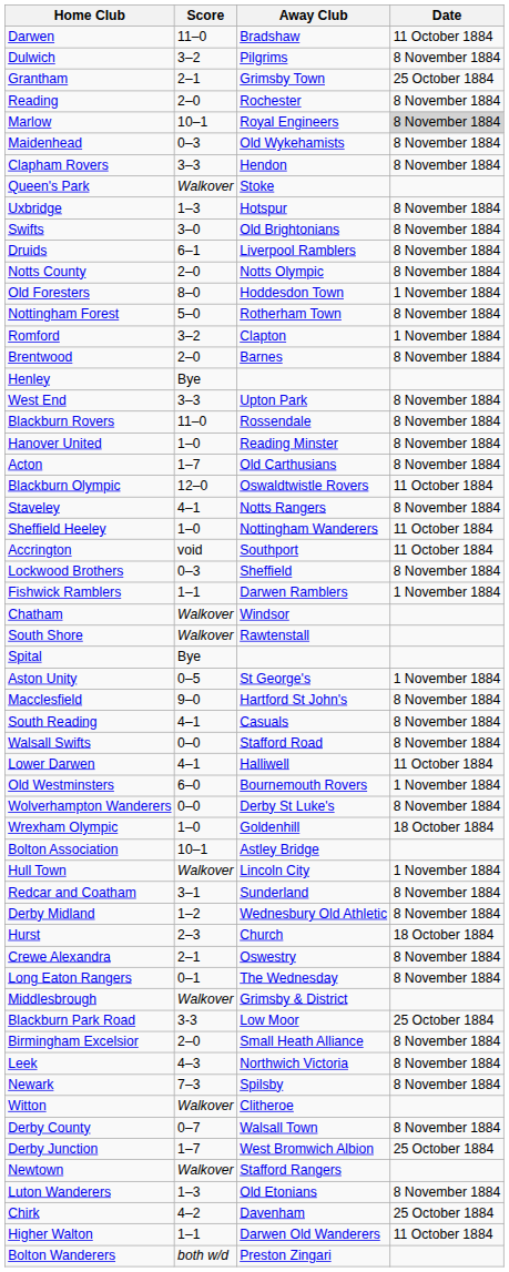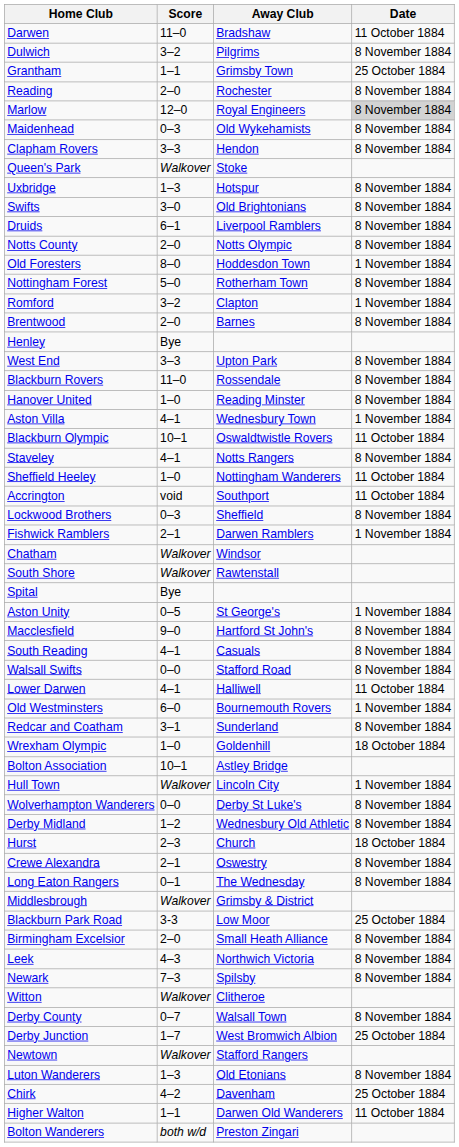 <table class="wikitable">
 <tr>
 <th>Home Club</th>
 <th>Score</th>
 <th>Away Club</th>
 <th>Date</th>
 </tr>
 <tr>
 <td><a href='#'>Darwen</a></td>
 <td>11–0</td>
 <td><a href='#'>Bradshaw</a></td>
 <td>11 October 1884</td>
 </tr>
 <tr>
 <td><a href='#'>Dulwich</a></td>
 <td>3–2</td>
 <td><a href='#'>Pilgrims</a></td>
 <td>8 November 1884</td>
 </tr>
 <tr>
 <td><a href='#'>Grantham</a></td>
-<td>2–1</td>
+<td>1–1</td>
 <td><a href='#'>Grimsby Town</a></td>
 <td>25 October 1884</td>
 </tr>
 <tr>
 <td><a href='#'>Reading</a></td>
 <td>2–0</td>
 <td><a href='#'>Rochester</a></td>
 <td>8 November 1884</td>
 </tr>
 <tr>
 <td><a href='#'>Marlow</a></td>
-<td>10–1</td>
+<td>12–0</td>
 <td><a href='#'>Royal Engineers</a></td>
 <td style="background: lightgrey;">8 November 1884</td>
 </tr>
 <tr>
 <td><a href='#'>Maidenhead</a></td>
 <td>0–3</td>
 <td><a href='#'>Old Wykehamists</a></td>
 <td>8 November 1884</td>
 </tr>
 <tr>
 <td><a href='#'>Clapham Rovers</a></td>
 <td>3–3</td>
 <td><a href='#'>Hendon</a></td>
 <td>8 November 1884</td>
 </tr>
 <tr>
 <td><a href='#'>Queen's Park</a> </td>
 <td><em>Walkover</em></td>
 <td><a href='#'>Stoke</a></td>
 <td></td>
 </tr>
 <tr>
 <td><a href='#'>Uxbridge</a></td>
 <td>1–3</td>
 <td><a href='#'>Hotspur</a></td>
 <td>8 November 1884</td>
 </tr>
 <tr>
 <td><a href='#'>Swifts</a></td>
 <td>3–0</td>
 <td><a href='#'>Old Brightonians</a></td>
 <td>8 November 1884</td>
 </tr>
 <tr>
 <td><a href='#'>Druids</a> </td>
 <td>6–1</td>
 <td><a href='#'>Liverpool Ramblers</a></td>
 <td>8 November 1884</td>
 </tr>
 <tr>
 <td><a href='#'>Notts County</a></td>
 <td>2–0</td>
 <td><a href='#'>Notts Olympic</a></td>
 <td>8 November 1884</td>
 </tr>
 <tr>
 <td><a href='#'>Old Foresters</a></td>
 <td>8–0</td>
 <td><a href='#'>Hoddesdon Town</a></td>
 <td>1 November 1884</td>
 </tr>
 <tr>
 <td><a href='#'>Nottingham Forest</a></td>
 <td>5–0</td>
 <td><a href='#'>Rotherham Town</a></td>
 <td>8 November 1884</td>
 </tr>
 <tr>
 <td><a href='#'>Romford</a></td>
 <td>3–2</td>
 <td><a href='#'>Clapton</a></td>
 <td>1 November 1884</td>
 </tr>
 <tr>
 <td><a href='#'>Brentwood</a></td>
 <td>2–0</td>
 <td><a href='#'>Barnes</a></td>
 <td>8 November 1884</td>
 </tr>
 <tr>
 <td><a href='#'>Henley</a></td>
 <td>Bye</td>
 <td></td>
 <td></td>
 </tr>
 <tr>
 <td><a href='#'>West End</a></td>
 <td>3–3</td>
 <td><a href='#'>Upton Park</a></td>
 <td>8 November 1884</td>
 </tr>
 <tr>
 <td><a href='#'>Blackburn Rovers</a></td>
 <td>11–0</td>
 <td><a href='#'>Rossendale</a></td>
 <td>8 November 1884</td>
 </tr>
 <tr>
 <td><a href='#'>Hanover United</a></td>
 <td>1–0</td>
 <td><a href='#'>Reading Minster</a></td>
 <td>8 November 1884</td>
 </tr>
 <tr>
-<td><a href='#'>Acton</a></td>
-<td>1–7</td>
-<td><a href='#'>Old Carthusians</a></td>
-<td>8 November 1884</td>
+<td><a href='#'>Aston Villa</a></td>
+<td>4–1</td>
+<td><a href='#'>Wednesbury Town</a></td>
+<td>1 November 1884</td>
 </tr>
 <tr>
 <td><a href='#'>Blackburn Olympic</a></td>
-<td>12–0</td>
+<td>10–1</td>
 <td><a href='#'>Oswaldtwistle Rovers</a></td>
 <td>11 October 1884</td>
 </tr>
 <tr>
 <td><a href='#'>Staveley</a></td>
 <td>4–1</td>
 <td><a href='#'>Notts Rangers</a></td>
 <td>8 November 1884</td>
 </tr>
 <tr>
 <td><a href='#'>Sheffield Heeley</a></td>
 <td>1–0</td>
 <td><a href='#'>Nottingham Wanderers</a></td>
 <td>11 October 1884</td>
 </tr>
 <tr>
 <td><a href='#'>Accrington</a></td>
 <td>void</td>
 <td><a href='#'>Southport</a></td>
 <td>11 October 1884</td>
 </tr>
 <tr>
 <td><a href='#'>Lockwood Brothers</a></td>
 <td>0–3</td>
 <td><a href='#'>Sheffield</a></td>
 <td>8 November 1884</td>
 </tr>
 <tr>
 <td><a href='#'>Fishwick Ramblers</a></td>
-<td>1–1</td>
+<td>2–1</td>
 <td><a href='#'>Darwen Ramblers</a></td>
 <td>1 November 1884</td>
 </tr>
 <tr>
 <td><a href='#'>Chatham</a></td>
 <td><em>Walkover</em></td>
 <td><a href='#'>Windsor</a></td>
 <td></td>
 </tr>
 <tr>
 <td><a href='#'>South Shore</a></td>
 <td><em>Walkover</em></td>
 <td><a href='#'>Rawtenstall</a></td>
 <td></td>
 </tr>
 <tr>
 <td><a href='#'>Spital</a></td>
 <td>Bye</td>
 <td></td>
 <td></td>
 </tr>
 <tr>
 <td><a href='#'>Aston Unity</a></td>
 <td>0–5</td>
 <td><a href='#'>St George's</a></td>
 <td>1 November 1884</td>
 </tr>
 <tr>
 <td><a href='#'>Macclesfield</a></td>
 <td>9–0</td>
 <td><a href='#'>Hartford St John's</a></td>
 <td>8 November 1884</td>
 </tr>
 <tr>
 <td><a href='#'>South Reading</a></td>
 <td>4–1</td>
 <td><a href='#'>Casuals</a></td>
 <td>8 November 1884</td>
 </tr>
 <tr>
 <td><a href='#'>Walsall Swifts</a></td>
 <td>0–0</td>
 <td><a href='#'>Stafford Road</a></td>
 <td>8 November 1884</td>
 </tr>
 <tr>
 <td><a href='#'>Lower Darwen</a></td>
 <td>4–1</td>
 <td><a href='#'>Halliwell</a></td>
 <td>11 October 1884</td>
 </tr>
 <tr>
 <td><a href='#'>Old Westminsters</a></td>
 <td>6–0</td>
 <td><a href='#'>Bournemouth Rovers</a></td>
 <td>1 November 1884</td>
 </tr>
 <tr>
-<td><a href='#'>Wolverhampton Wanderers</a></td>
-<td>0–0</td>
-<td><a href='#'>Derby St Luke's</a></td>
+<td><a href='#'>Redcar and Coatham</a></td>
+<td>3–1</td>
+<td><a href='#'>Sunderland</a></td>
 <td>8 November 1884</td>
 </tr>
 <tr>
 <td><a href='#'>Wrexham Olympic</a> </td>
 <td>1–0</td>
 <td><a href='#'>Goldenhill</a></td>
 <td>18 October 1884</td>
 </tr>
 <tr>
 <td><a href='#'>Bolton Association</a></td>
 <td>10–1</td>
 <td><a href='#'>Astley Bridge</a></td>
 <td></td>
 </tr>
 <tr>
 <td><a href='#'>Hull Town</a></td>
 <td><em>Walkover</em></td>
 <td><a href='#'>Lincoln City</a></td>
 <td>1 November 1884</td>
 </tr>
 <tr>
-<td><a href='#'>Redcar and Coatham</a></td>
-<td>3–1</td>
-<td><a href='#'>Sunderland</a></td>
+<td><a href='#'>Wolverhampton Wanderers</a></td>
+<td>0–0</td>
+<td><a href='#'>Derby St Luke's</a></td>
 <td>8 November 1884</td>
 </tr>
 <tr>
 <td><a href='#'>Derby Midland</a></td>
 <td>1–2</td>
 <td><a href='#'>Wednesbury Old Athletic</a></td>
 <td>8 November 1884</td>
 </tr>
 <tr>
 <td><a href='#'>Hurst</a></td>
 <td>2–3</td>
 <td><a href='#'>Church</a></td>
 <td>18 October 1884</td>
 </tr>
 <tr>
 <td><a href='#'>Crewe Alexandra</a></td>
 <td>2–1</td>
 <td><a href='#'>Oswestry</a></td>
 <td>8 November 1884</td>
 </tr>
 <tr>
 <td><a href='#'>Long Eaton Rangers</a></td>
 <td>0–1</td>
 <td><a href='#'>The Wednesday</a></td>
 <td>8 November 1884</td>
 </tr>
 <tr>
 <td><a href='#'>Middlesbrough</a></td>
 <td><em>Walkover</em></td>
 <td><a href='#'>Grimsby & District</a></td>
 <td></td>
 </tr>
 <tr>
 <td><a href='#'>Blackburn Park Road</a></td>
 <td>3-3</td>
 <td><a href='#'>Low Moor</a></td>
 <td>25 October 1884</td>
 </tr>
 <tr>
 <td><a href='#'>Birmingham Excelsior</a></td>
 <td>2–0</td>
 <td><a href='#'>Small Heath Alliance</a></td>
 <td>8 November 1884</td>
 </tr>
 <tr>
 <td><a href='#'>Leek</a></td>
 <td>4–3</td>
 <td><a href='#'>Northwich Victoria</a></td>
 <td>8 November 1884</td>
 </tr>
 <tr>
 <td><a href='#'>Newark</a></td>
 <td>7–3</td>
 <td><a href='#'>Spilsby</a></td>
 <td>8 November 1884</td>
 </tr>
 <tr>
 <td><a href='#'>Witton</a></td>
 <td><em>Walkover</em></td>
 <td><a href='#'>Clitheroe</a></td>
 <td></td>
 </tr>
 <tr>
 <td><a href='#'>Derby County</a></td>
 <td>0–7</td>
 <td><a href='#'>Walsall Town</a></td>
 <td>8 November 1884</td>
 </tr>
 <tr>
 <td><a href='#'>Derby Junction</a></td>
 <td>1–7</td>
 <td><a href='#'>West Bromwich Albion</a></td>
 <td>25 October 1884</td>
 </tr>
 <tr>
 <td><a href='#'>Newtown</a> </td>
 <td><em>Walkover</em></td>
 <td><a href='#'>Stafford Rangers</a></td>
 <td></td>
 </tr>
 <tr>
 <td><a href='#'>Luton Wanderers</a></td>
 <td>1–3</td>
 <td><a href='#'>Old Etonians</a></td>
 <td>8 November 1884</td>
 </tr>
 <tr>
 <td><a href='#'>Chirk</a> </td>
 <td>4–2</td>
 <td><a href='#'>Davenham</a></td>
 <td>25 October 1884</td>
 </tr>
 <tr>
 <td><a href='#'>Higher Walton</a></td>
 <td>1–1</td>
 <td><a href='#'>Darwen Old Wanderers</a></td>
 <td>11 October 1884</td>
 </tr>
 <tr>
 <td><a href='#'>Bolton Wanderers</a></td>
 <td><em>both w/d</em></td>
 <td><a href='#'>Preston Zingari</a></td>
 <td></td>
 </tr>
 </table>
